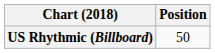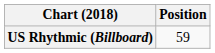 <table class="wikitable plainrowheaders" style="text-align:center;">
 <tr>
 <th scope="col">Chart (2018)</th>
 <th scope="col">Position</th>
 </tr>
 <tr>
 <th scope="row">US Rhythmic (<em>Billboard</em>)</th>
-<td>50</td>
+<td>59</td>
 </tr>
 </table>
